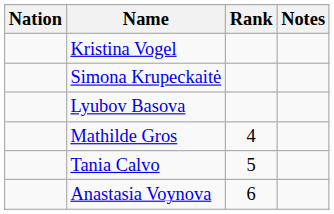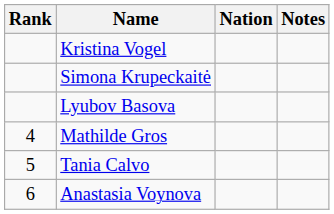 <table class="wikitable sortable" style="text-align:center">
 <tr>
+<th>Rank</th>
+<th>Name</th>
 <th>Nation</th>
-<th>Name</th>
-<th>Rank</th>
 <th>Notes</th>
 </tr>
 <tr>
+<td></td>
+<td align=left><a href='#'>Kristina Vogel</a></td>
 <td align=left></td>
-<td align=left><a href='#'>Kristina Vogel</a></td>
-<td></td>
 <td></td>
 </tr>
 <tr>
+<td></td>
+<td align=left><a href='#'>Simona Krupeckaitė</a></td>
 <td align=left></td>
-<td align=left><a href='#'>Simona Krupeckaitė</a></td>
-<td></td>
 <td></td>
 </tr>
 <tr>
+<td></td>
+<td align=left><a href='#'>Lyubov Basova</a></td>
 <td align=left></td>
-<td align=left><a href='#'>Lyubov Basova</a></td>
-<td></td>
 <td></td>
 </tr>
 <tr>
+<td>4</td>
+<td align=left><a href='#'>Mathilde Gros</a></td>
 <td align=left></td>
-<td align=left><a href='#'>Mathilde Gros</a></td>
-<td>4</td>
 <td></td>
 </tr>
 <tr>
+<td>5</td>
+<td align=left><a href='#'>Tania Calvo</a></td>
 <td align=left></td>
-<td align=left><a href='#'>Tania Calvo</a></td>
-<td>5</td>
 <td></td>
 </tr>
 <tr>
+<td>6</td>
+<td align=left><a href='#'>Anastasia Voynova</a></td>
 <td align=left></td>
-<td align=left><a href='#'>Anastasia Voynova</a></td>
-<td>6</td>
 <td></td>
 </tr>
 </table>
